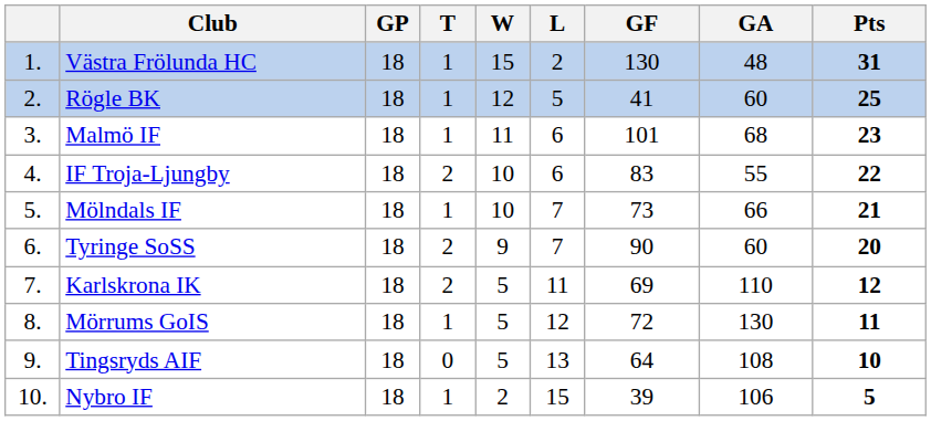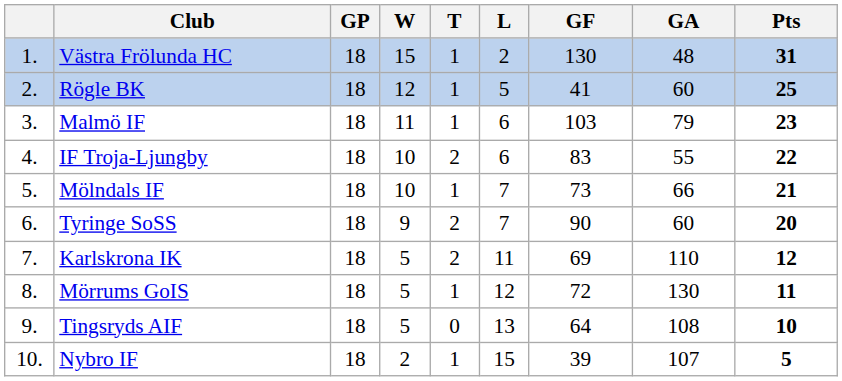 <table class="wikitable">
 <tr>
 <th width="30"></th>
 <th width="200">Club</th>
 <th width="30">GP</th>
+<th width="30">W</th>
 <th width="30">T</th>
-<th width="30">W</th>
 <th width="30">L</th>
 <th width="70">GF</th>
 <th width="70">GA</th>
 <th width="70">Pts</th>
 </tr>
 <tr bgcolor="#BCD2EE" align="center">
 <td>1.</td>
 <td align="left"><a href='#'>Västra Frölunda HC</a></td>
 <td>18</td>
+<td>15</td>
 <td>1</td>
-<td>15</td>
 <td>2</td>
 <td>130</td>
 <td>48</td>
 <td><strong>31</strong></td>
 </tr>
 <tr bgcolor="#BCD2EE" align="center">
 <td>2.</td>
 <td align="left"><a href='#'>Rögle BK</a></td>
 <td>18</td>
+<td>12</td>
 <td>1</td>
-<td>12</td>
 <td>5</td>
 <td>41</td>
 <td>60</td>
 <td><strong>25</strong></td>
 </tr>
 <tr bgcolor="#FFFFFF" align="center">
 <td>3.</td>
 <td align="left"><a href='#'>Malmö IF</a></td>
 <td>18</td>
+<td>11</td>
 <td>1</td>
-<td>11</td>
 <td>6</td>
-<td>101</td>
-<td>68</td>
+<td>103</td>
+<td>79</td>
 <td><strong>23</strong></td>
 </tr>
 <tr bgcolor="#FFFFFF" align="center">
 <td>4.</td>
 <td align="left"><a href='#'>IF Troja-Ljungby</a></td>
 <td>18</td>
+<td>10</td>
 <td>2</td>
-<td>10</td>
 <td>6</td>
 <td>83</td>
 <td>55</td>
 <td><strong>22</strong></td>
 </tr>
 <tr bgcolor="#FFFFFF" align="center">
 <td>5.</td>
 <td align="left"><a href='#'>Mölndals IF</a></td>
 <td>18</td>
+<td>10</td>
 <td>1</td>
-<td>10</td>
 <td>7</td>
 <td>73</td>
 <td>66</td>
 <td><strong>21</strong></td>
 </tr>
 <tr bgcolor="#FFFFFF" align="center">
 <td>6.</td>
 <td align="left"><a href='#'>Tyringe SoSS</a></td>
 <td>18</td>
+<td>9</td>
 <td>2</td>
-<td>9</td>
 <td>7</td>
 <td>90</td>
 <td>60</td>
 <td><strong>20</strong></td>
 </tr>
 <tr bgcolor="#FFFFFF" align="center">
 <td>7.</td>
 <td align="left"><a href='#'>Karlskrona IK</a></td>
 <td>18</td>
+<td>5</td>
 <td>2</td>
-<td>5</td>
 <td>11</td>
 <td>69</td>
 <td>110</td>
 <td><strong>12</strong></td>
 </tr>
 <tr bgcolor="#FFFFFF" align="center">
 <td>8.</td>
 <td align="left"><a href='#'>Mörrums GoIS</a></td>
 <td>18</td>
+<td>5</td>
 <td>1</td>
-<td>5</td>
 <td>12</td>
 <td>72</td>
 <td>130</td>
 <td><strong>11</strong></td>
 </tr>
 <tr bgcolor="#FFFFFF" align="center">
 <td>9.</td>
 <td align="left"><a href='#'>Tingsryds AIF</a></td>
 <td>18</td>
+<td>5</td>
 <td>0</td>
-<td>5</td>
 <td>13</td>
 <td>64</td>
 <td>108</td>
 <td><strong>10</strong></td>
 </tr>
 <tr bgcolor="#FFFFFF" align="center">
 <td>10.</td>
 <td align="left"><a href='#'>Nybro IF</a></td>
 <td>18</td>
+<td>2</td>
 <td>1</td>
-<td>2</td>
 <td>15</td>
 <td>39</td>
-<td>106</td>
+<td>107</td>
 <td><strong>5</strong></td>
 </tr>
 </table>
